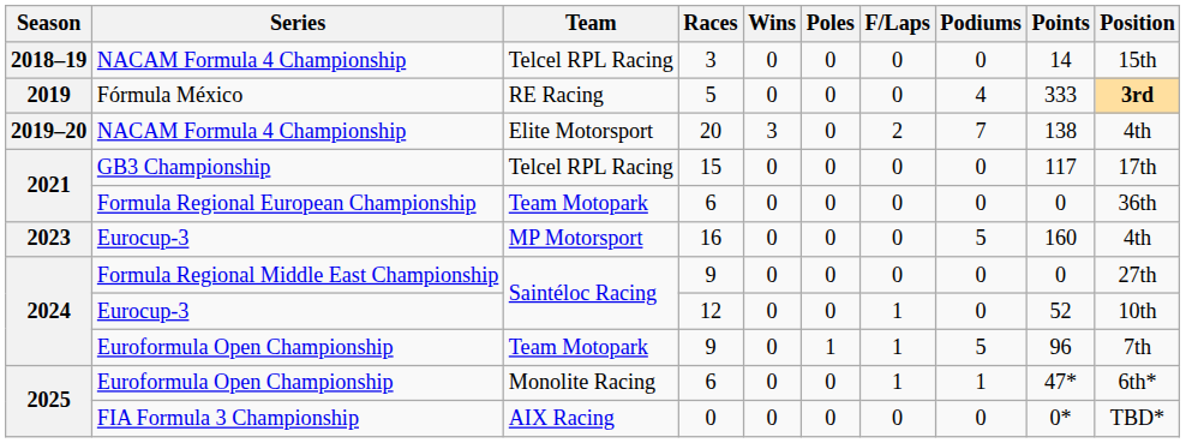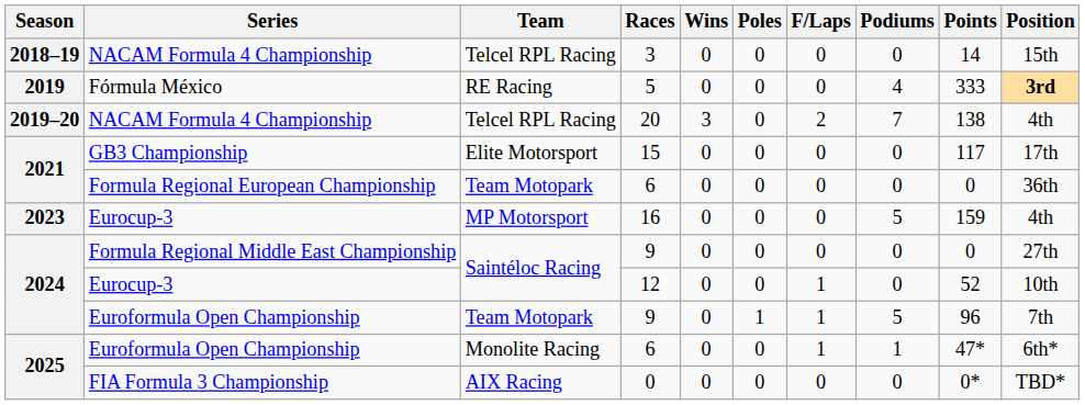 <table class="wikitable" style="font-size: 90%; text-align:center">
 <tr>
 <th>Season</th>
 <th>Series</th>
 <th>Team</th>
 <th>Races</th>
 <th>Wins</th>
 <th>Poles</th>
 <th>F/Laps</th>
 <th>Podiums</th>
 <th>Points</th>
 <th>Position</th>
 </tr>
 <tr>
 <th>2018–19</th>
 <td align=left nowrap><a href='#'>NACAM Formula 4 Championship</a></td>
 <td align=left nowrap>Telcel RPL Racing</td>
 <td>3</td>
 <td>0</td>
 <td>0</td>
 <td>0</td>
 <td>0</td>
 <td>14</td>
 <td>15th</td>
 </tr>
 <tr>
 <th>2019</th>
 <td align=left>Fórmula México</td>
 <td align=left>RE Racing</td>
 <td>5</td>
 <td>0</td>
 <td>0</td>
 <td>0</td>
 <td>4</td>
 <td>333</td>
 <td style="background:#FFDF9F;"><strong>3rd</strong></td>
 </tr>
 <tr>
 <th>2019–20</th>
 <td align=left><a href='#'>NACAM Formula 4 Championship</a></td>
-<td align=left>Elite Motorsport</td>
+<td align=left>Telcel RPL Racing</td>
 <td>20</td>
 <td>3</td>
 <td>0</td>
 <td>2</td>
 <td>7</td>
 <td>138</td>
 <td>4th</td>
 </tr>
 <tr>
 <th rowspan=2>2021</th>
 <td align=left><a href='#'>GB3 Championship</a></td>
-<td align=left>Telcel RPL Racing</td>
+<td align=left>Elite Motorsport</td>
 <td>15</td>
 <td>0</td>
 <td>0</td>
 <td>0</td>
 <td>0</td>
 <td>117</td>
 <td>17th</td>
 </tr>
 <tr>
 <td align=left><a href='#'>Formula Regional European Championship</a></td>
 <td align=left><a href='#'>Team Motopark</a></td>
 <td>6</td>
 <td>0</td>
 <td>0</td>
 <td>0</td>
 <td>0</td>
 <td>0</td>
 <td>36th</td>
 </tr>
 <tr>
 <th>2023</th>
 <td align=left><a href='#'>Eurocup-3</a></td>
 <td align=left><a href='#'>MP Motorsport</a></td>
 <td>16</td>
 <td>0</td>
 <td>0</td>
 <td>0</td>
 <td>5</td>
-<td>160</td>
+<td>159</td>
 <td>4th</td>
 </tr>
 <tr>
 <th rowspan="3">2024</th>
 <td align=left  nowrap><a href='#'>Formula Regional Middle East Championship</a></td>
 <td rowspan="2" align="left"><a href='#'>Saintéloc Racing</a></td>
 <td>9</td>
 <td>0</td>
 <td>0</td>
 <td>0</td>
 <td>0</td>
 <td>0</td>
 <td>27th</td>
 </tr>
 <tr>
 <td align=left><a href='#'>Eurocup-3</a></td>
 <td>12</td>
 <td>0</td>
 <td>0</td>
 <td>1</td>
 <td>0</td>
 <td>52</td>
 <td>10th</td>
 </tr>
 <tr>
 <td align=left><a href='#'>Euroformula Open Championship</a></td>
 <td align=left><a href='#'>Team Motopark</a></td>
 <td>9</td>
 <td>0</td>
 <td>1</td>
 <td>1</td>
 <td>5</td>
 <td>96</td>
 <td>7th</td>
 </tr>
 <tr>
 <th rowspan="2">2025</th>
 <td align=left><a href='#'>Euroformula Open Championship</a></td>
 <td align=left>Monolite Racing</td>
 <td>6</td>
 <td>0</td>
 <td>0</td>
 <td>1</td>
 <td>1</td>
 <td>47*</td>
 <td>6th*</td>
 </tr>
 <tr>
 <td align=left><a href='#'>FIA Formula 3 Championship</a></td>
 <td align=left><a href='#'>AIX Racing</a></td>
 <td>0</td>
 <td>0</td>
 <td>0</td>
 <td>0</td>
 <td>0</td>
 <td>0*</td>
 <td>TBD*</td>
 </tr>
 </table>
